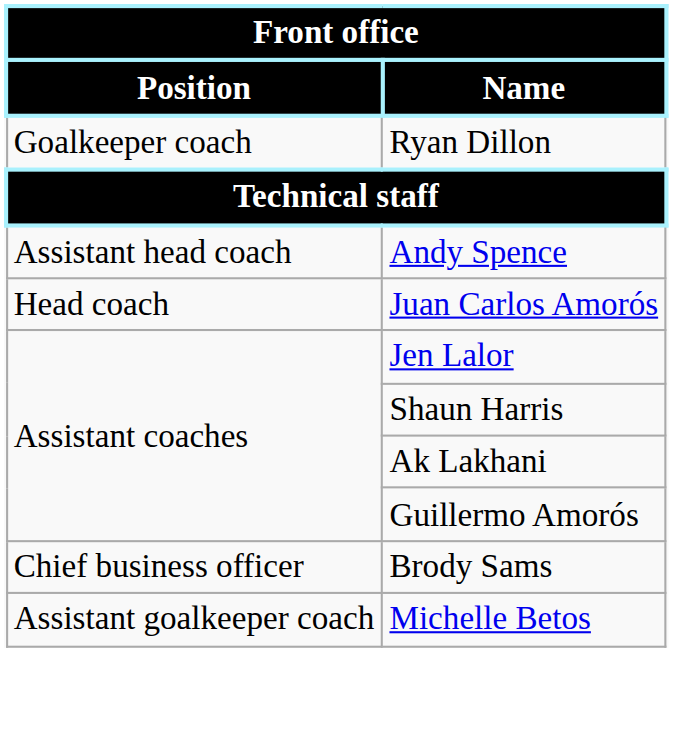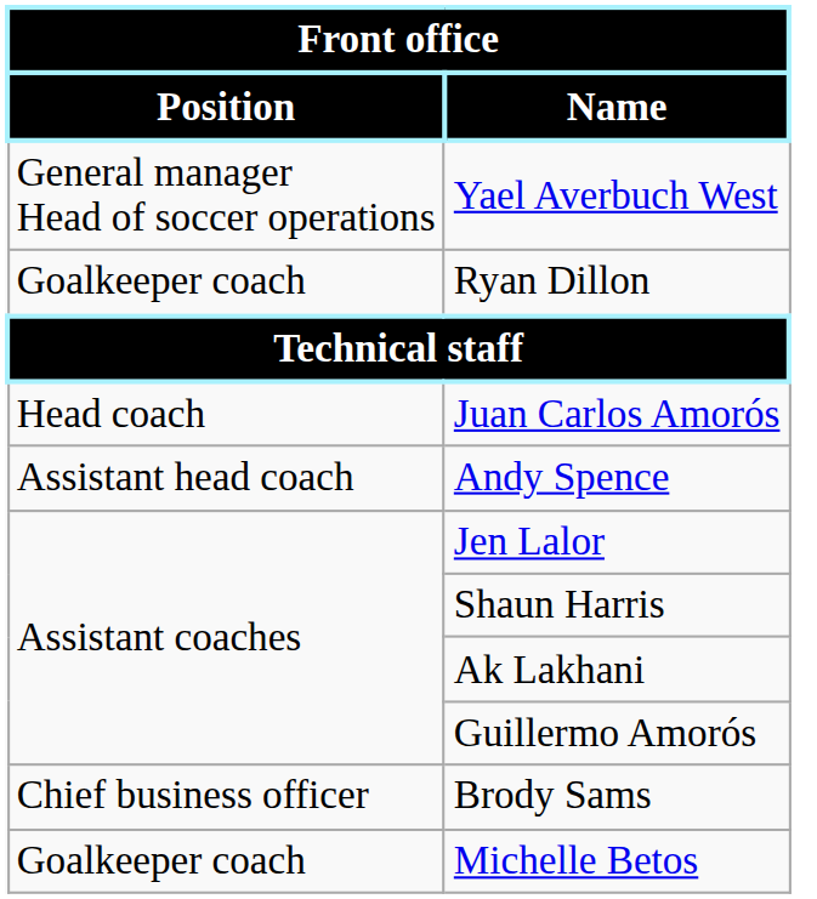 <table class="wikitable">
 <tr>
 <th colspan=2 style="background:#000000; color:#FFFFFF; border:2px solid #A9F1FD;">Front office</th>
 </tr>
 <tr>
 <th style="background:#000000; color:#FFFFFF; border:2px solid #A9F1FD;">Position</th>
 <th style="background:#000000; color:#FFFFFF; border:2px solid #A9F1FD;">Name</th>
 </tr>
 <tr>
+<td>General manager<br>Head of soccer operations</td>
+<td> <a href='#'>Yael Averbuch West</a></td>
+</tr>
+<tr>
 <td>Goalkeeper coach</td>
 <td> Ryan Dillon</td>
 </tr>
 <tr>
 <th colspan=2 style="background:#000000; color:#FFFFFF; border:2px solid #A9F1FD;">Technical staff</th>
 </tr>
 <tr>
+<td>Head coach</td>
+<td> <a href='#'>Juan Carlos Amorós</a></td>
+</tr>
+<tr>
 <td>Assistant head coach</td>
 <td> <a href='#'>Andy Spence</a></td>
-</tr>
-<tr>
-<td>Head coach</td>
-<td> <a href='#'>Juan Carlos Amorós</a></td>
 </tr>
 <tr>
 <td rowspan=4>Assistant coaches</td>
 <td> <a href='#'>Jen Lalor</a></td>
 </tr>
 <tr>
 <td> Shaun Harris</td>
 </tr>
 <tr>
 <td> Ak Lakhani</td>
 </tr>
 <tr>
 <td>Guillermo Amorós</td>
 </tr>
 <tr>
 <td>Chief business officer</td>
 <td> Brody Sams</td>
 </tr>
 <tr>
-<td>Assistant goalkeeper coach</td>
+<td>Goalkeeper coach</td>
 <td> <a href='#'>Michelle Betos</a></td>
 </tr>
 </table>
